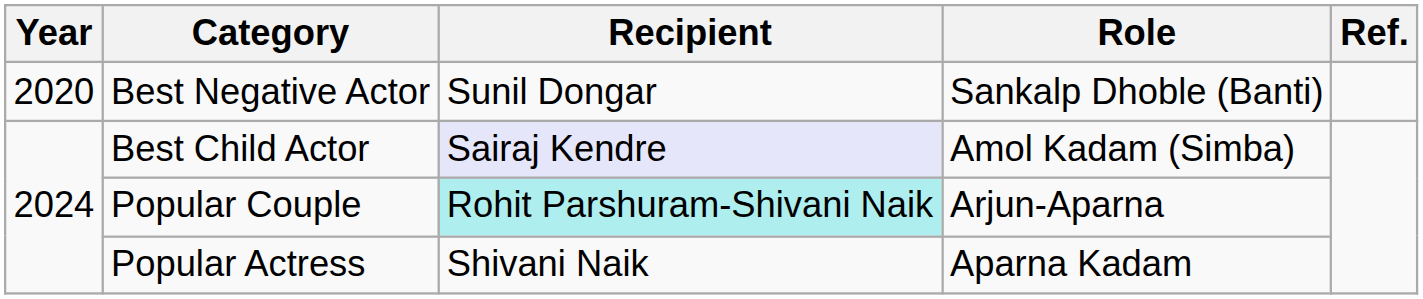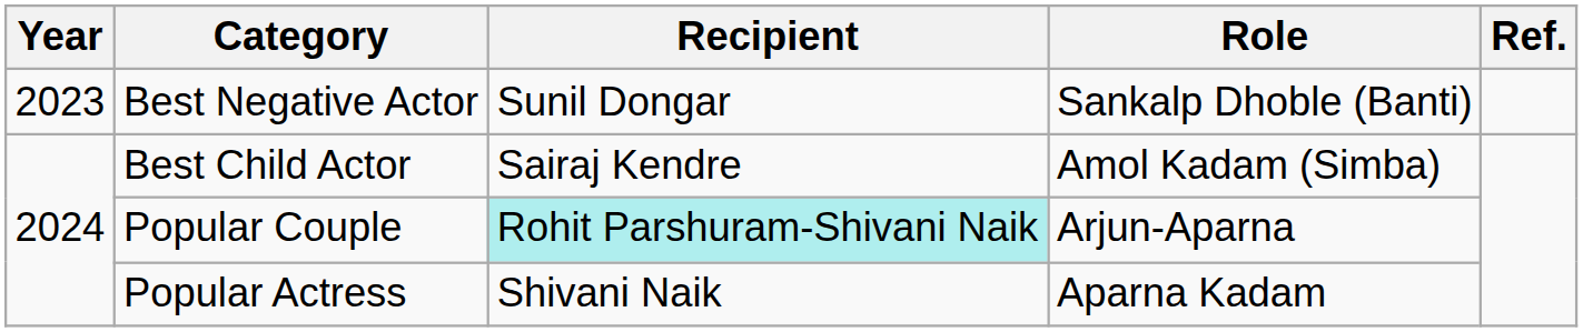 <table class="wikitable">
 <tr>
 <th>Year</th>
 <th>Category</th>
 <th>Recipient</th>
 <th>Role</th>
 <th>Ref.</th>
 </tr>
 <tr>
-<td>2020</td>
+<td>2023</td>
 <td>Best Negative Actor</td>
 <td>Sunil Dongar</td>
 <td>Sankalp Dhoble (Banti)</td>
 <td></td>
 </tr>
 <tr>
 <td rowspan="3">2024</td>
 <td>Best Child Actor</td>
-<td style="background: lavender;">Sairaj Kendre</td>
+<td>Sairaj Kendre</td>
 <td>Amol Kadam (Simba)</td>
 <td rowspan="3"></td>
 </tr>
 <tr>
 <td>Popular Couple</td>
 <td style="background: paleturquoise;">Rohit Parshuram-Shivani Naik</td>
 <td>Arjun-Aparna</td>
 </tr>
 <tr>
 <td>Popular Actress</td>
 <td>Shivani Naik</td>
 <td>Aparna Kadam</td>
 </tr>
 </table>
